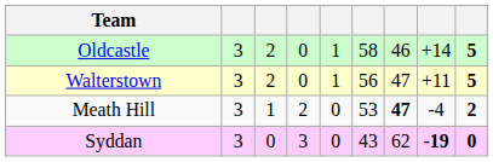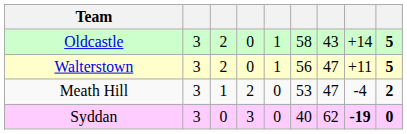 <table class="wikitable" style="text-align:center">
 <tr>
 <th style="width:175px;">Team</th>
 <th width="20"></th>
 <th width="20"></th>
 <th width="20"></th>
 <th width="20"></th>
 <th width="20"></th>
 <th width="20"></th>
 <th width="20"></th>
 <th width="20"></th>
 </tr>
 <tr style="background:#cfc;">
 <td><a href='#'>Oldcastle</a></td>
 <td>3</td>
 <td>2</td>
 <td>0</td>
 <td>1</td>
 <td>58</td>
-<td>46</td>
+<td>43</td>
 <td>+14</td>
 <td><strong>5</strong></td>
 </tr>
 <tr style="background:#ffffcc;">
 <td><a href='#'>Walterstown</a></td>
 <td>3</td>
 <td>2</td>
 <td>0</td>
 <td>1</td>
 <td>56</td>
 <td>47</td>
 <td>+11</td>
 <td><strong>5</strong></td>
 </tr>
 <tr>
 <td>Meath Hill</td>
 <td>3</td>
 <td>1</td>
 <td>2</td>
 <td>0</td>
 <td>53</td>
-<td><strong>47</strong></td>
+<td>47</td>
 <td>-4</td>
 <td><strong>2</strong></td>
 </tr>
 <tr style="background:#fcf;">
 <td>Syddan</td>
 <td>3</td>
 <td>0</td>
 <td>3</td>
 <td>0</td>
-<td>43</td>
+<td>40</td>
 <td>62</td>
 <td><strong>-19</strong></td>
 <td><strong>0</strong></td>
 </tr>
 </table>
